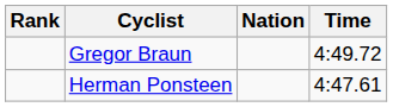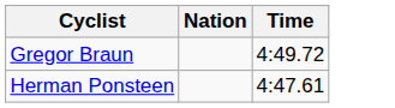 <table class="wikitable sortable" style=text-align:center>
 <tr>
-<th>Rank</th>
 <th>Cyclist</th>
 <th>Nation</th>
 <th>Time</th>
 </tr>
 <tr>
-<td></td>
 <td align=left data=sort-value="Braun, Gregor"><a href='#'>Gregor Braun</a></td>
 <td align=left></td>
 <td>4:49.72</td>
 </tr>
 <tr>
-<td></td>
 <td align=left data=sort-value="Ponsteen, Herman"><a href='#'>Herman Ponsteen</a></td>
 <td align=left></td>
 <td>4:47.61</td>
 </tr>
 </table>
